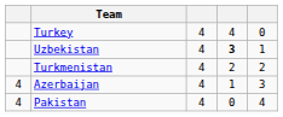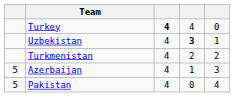 <table class="wikitable" style="text-align: center">
 <tr>
 <th style="width:25px"></th>
 <th style="width:180px">Team</th>
 <th style="width:30px"></th>
 <th style="width:30px"></th>
 <th style="width:30px"></th>
 </tr>
 <tr>
 <td></td>
 <td style="text-align: left"> <a href='#'>Turkey</a></td>
-<td>4</td>
+<td><strong>4</strong></td>
 <td>4</td>
 <td>0</td>
 </tr>
 <tr>
 <td></td>
 <td style="text-align: left"> <a href='#'>Uzbekistan</a></td>
 <td>4</td>
 <td><strong>3</strong></td>
 <td>1</td>
 </tr>
 <tr>
 <td></td>
 <td style="text-align: left"> <a href='#'>Turkmenistan</a></td>
 <td>4</td>
 <td>2</td>
 <td>2</td>
 </tr>
 <tr>
-<td>4</td>
+<td>5</td>
 <td style="text-align: left"> <a href='#'>Azerbaijan</a></td>
 <td>4</td>
 <td>1</td>
 <td>3</td>
 </tr>
 <tr>
-<td>4</td>
+<td>5</td>
 <td style="text-align: left"> <a href='#'>Pakistan</a></td>
 <td>4</td>
 <td>0</td>
 <td>4</td>
 </tr>
 </table>
